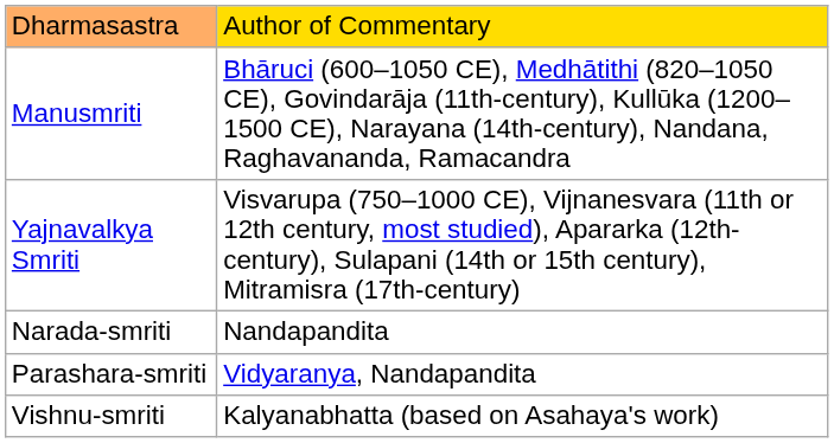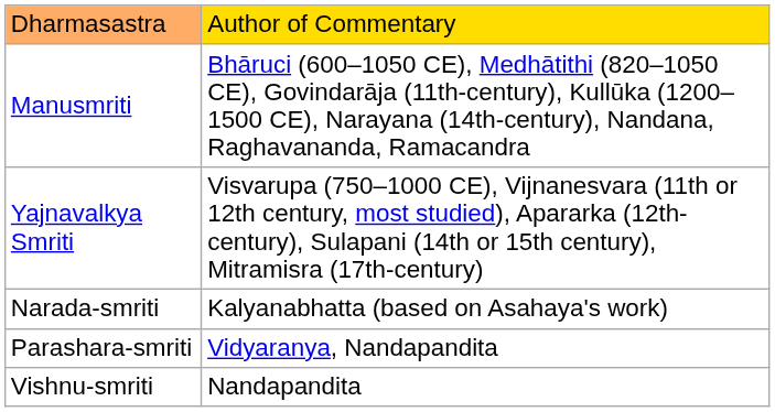 <table class="wikitable" style = " background: transparent; ">
 <tr style="text-align: left;">
 <td width="120" style="background: #ffad66;">Dharmasastra</td>
 <td width="360" style="background: #ffdd00;">Author of Commentary</td>
 </tr>
 <tr style="text-align: left;">
 <td width="120"><a href='#'>Manusmriti</a></td>
 <td width="360"><a href='#'>Bhāruci</a> (600–1050 CE), <a href='#'>Medhātithi</a> (820–1050 CE), Govindarāja (11th-century), Kullūka (1200–1500 CE), Narayana (14th-century), Nandana, Raghavananda, Ramacandra</td>
 </tr>
 <tr style="text-align: left;">
 <td width="120"><a href='#'>Yajnavalkya Smriti</a></td>
 <td width="360">Visvarupa (750–1000 CE), Vijnanesvara (11th or 12th century, <a href='#'>most studied</a>), Apararka (12th-century), Sulapani (14th or 15th century), Mitramisra (17th-century)</td>
 </tr>
 <tr style="text-align: left;">
 <td width="120">Narada-smriti</td>
-<td width="360">Nandapandita</td>
+<td width="360">Kalyanabhatta (based on Asahaya's work)</td>
 </tr>
 <tr style="text-align: left;">
 <td width="120">Parashara-smriti</td>
 <td width="360"><a href='#'>Vidyaranya</a>, Nandapandita</td>
 </tr>
 <tr style="text-align: left;">
 <td width="120">Vishnu-smriti</td>
-<td width="360">Kalyanabhatta (based on Asahaya's work)</td>
+<td width="360">Nandapandita</td>
 </tr>
 </table>
